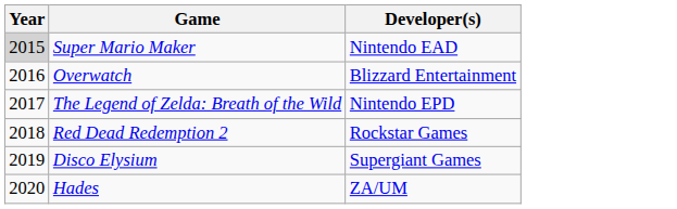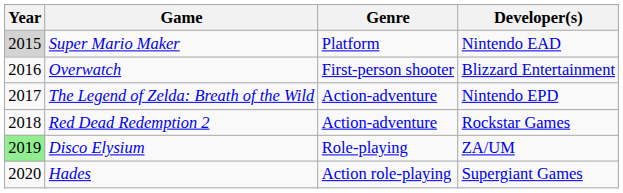 <table class="wikitable">
 <tr>
 <th>Year</th>
 <th>Game</th>
+<th>Genre</th>
 <th>Developer(s)</th>
 </tr>
 <tr>
 <td style="background: lightgrey;">2015</td>
 <td><em><a href='#'>Super Mario Maker</a></em></td>
+<td><a href='#'>Platform</a></td>
 <td><a href='#'>Nintendo EAD</a></td>
 </tr>
 <tr>
 <td>2016</td>
 <td><em><a href='#'>Overwatch</a></em></td>
+<td><a href='#'>First-person shooter</a></td>
 <td><a href='#'>Blizzard Entertainment</a></td>
 </tr>
 <tr>
 <td>2017</td>
 <td><em><a href='#'>The Legend of Zelda: Breath of the Wild</a></em></td>
+<td><a href='#'>Action-adventure</a></td>
 <td><a href='#'>Nintendo EPD</a></td>
 </tr>
 <tr>
 <td>2018</td>
 <td><em><a href='#'>Red Dead Redemption 2</a></em></td>
+<td><a href='#'>Action-adventure</a></td>
 <td><a href='#'>Rockstar Games</a></td>
 </tr>
 <tr>
-<td>2019</td>
+<td style="background: lightgreen;">2019</td>
 <td><em><a href='#'>Disco Elysium</a></em></td>
-<td><a href='#'>Supergiant Games</a></td>
+<td><a href='#'>Role-playing</a></td>
+<td><a href='#'>ZA/UM</a></td>
 </tr>
 <tr>
 <td>2020</td>
 <td><em><a href='#'>Hades</a></em></td>
-<td><a href='#'>ZA/UM</a></td>
+<td><a href='#'>Action role-playing</a></td>
+<td><a href='#'>Supergiant Games</a></td>
 </tr>
 </table>
